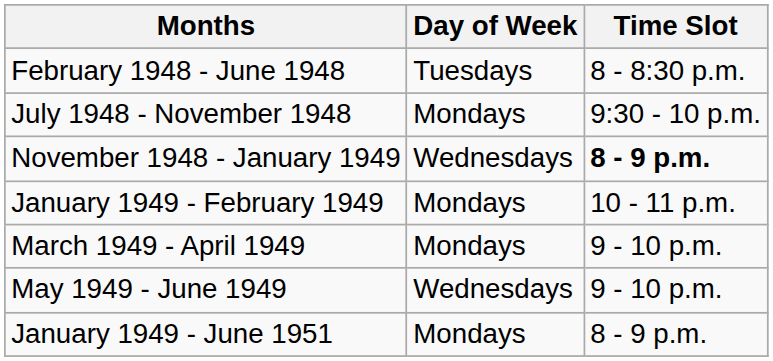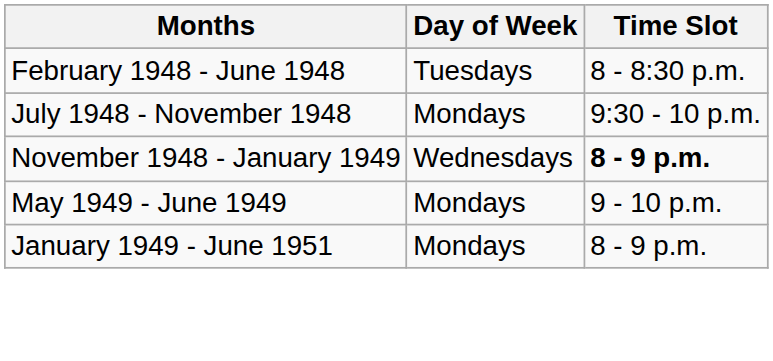 <table class="wikitable">
 <tr>
 <th>Months</th>
 <th>Day of Week</th>
 <th>Time Slot</th>
 </tr>
 <tr>
 <td>February 1948 - June 1948</td>
 <td>Tuesdays</td>
 <td>8 - 8:30 p.m.</td>
 </tr>
 <tr>
 <td>July 1948 -  November 1948</td>
 <td>Mondays</td>
 <td>9:30 - 10 p.m.</td>
 </tr>
 <tr>
 <td>November 1948 - January 1949</td>
 <td>Wednesdays</td>
 <td><strong>8 - 9 p.m.</strong></td>
 </tr>
 <tr>
-<td>January 1949 - February 1949</td>
+<td>May 1949 - June 1949</td>
 <td>Mondays</td>
-<td>10 - 11 p.m.</td>
-</tr>
-<tr>
-<td>March 1949 - April 1949</td>
-<td>Mondays</td>
-<td>9 - 10 p.m.</td>
-</tr>
-<tr>
-<td>May 1949 - June 1949</td>
-<td>Wednesdays</td>
 <td>9 - 10 p.m.</td>
 </tr>
 <tr>
 <td>January 1949 - June 1951</td>
 <td>Mondays</td>
 <td>8 - 9 p.m.</td>
 </tr>
 </table>
